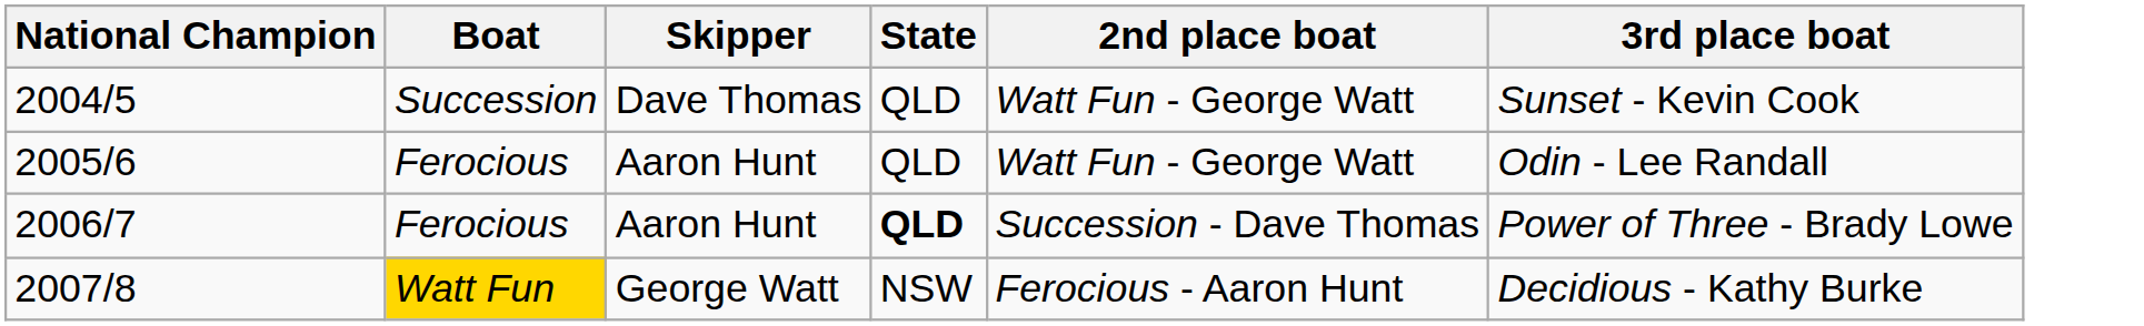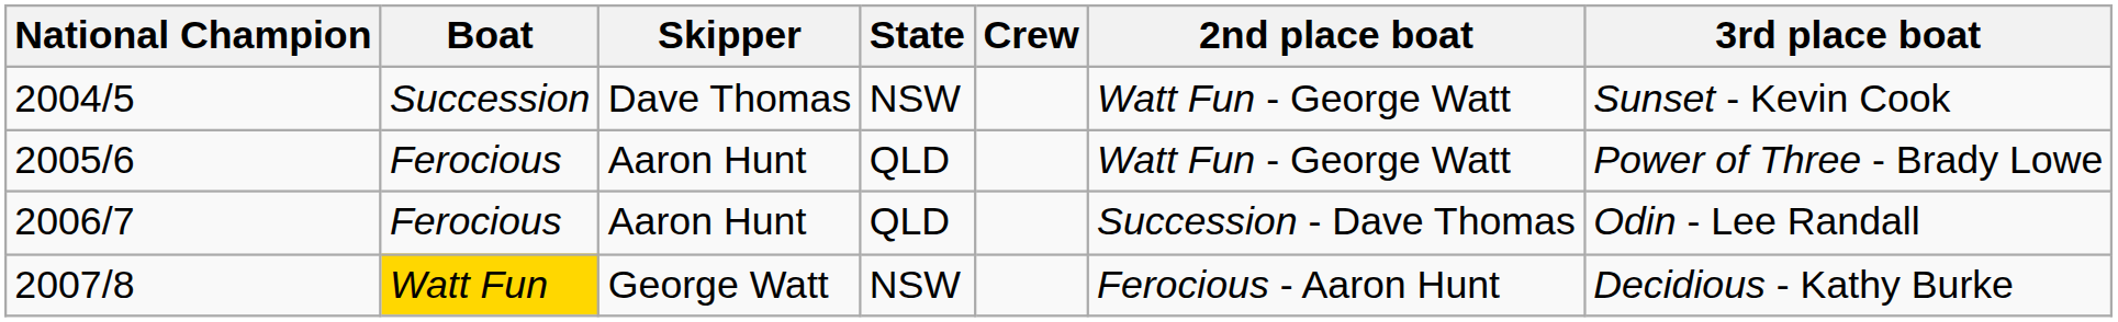 <table class="wikitable">
 <tr>
 <th>National Champion</th>
 <th>Boat</th>
 <th>Skipper</th>
 <th>State</th>
+<th>Crew</th>
 <th>2nd place boat</th>
 <th>3rd place boat</th>
 </tr>
 <tr>
 <td>2004/5</td>
 <td><em>Succession</em></td>
 <td>Dave Thomas</td>
-<td>QLD</td>
+<td>NSW</td>
+<td></td>
 <td><em>Watt Fun</em> - George Watt</td>
 <td><em>Sunset</em> - Kevin Cook</td>
 </tr>
 <tr>
 <td>2005/6</td>
 <td><em>Ferocious</em></td>
 <td>Aaron Hunt</td>
 <td>QLD</td>
+<td></td>
 <td><em>Watt Fun</em> - George Watt</td>
-<td><em>Odin</em> - Lee Randall</td>
+<td><em>Power of Three</em> - Brady Lowe</td>
 </tr>
 <tr>
 <td>2006/7</td>
 <td><em>Ferocious</em></td>
 <td>Aaron Hunt</td>
-<td><strong>QLD</strong></td>
+<td>QLD</td>
+<td></td>
 <td><em>Succession</em> - Dave Thomas</td>
-<td><em>Power of Three</em> - Brady Lowe</td>
+<td><em>Odin</em> - Lee Randall</td>
 </tr>
 <tr>
 <td>2007/8</td>
 <td style="background: gold;"><em>Watt Fun</em></td>
 <td>George Watt</td>
 <td>NSW</td>
+<td></td>
 <td><em>Ferocious</em> - Aaron Hunt</td>
 <td><em>Decidious</em> - Kathy Burke</td>
 </tr>
 </table>
